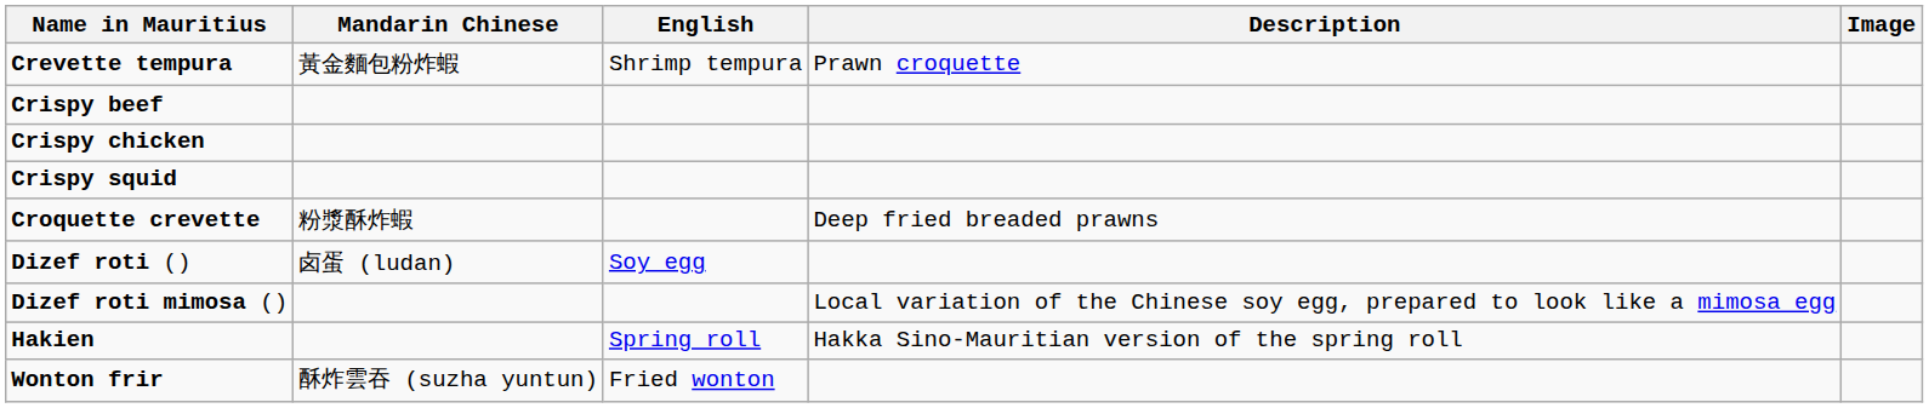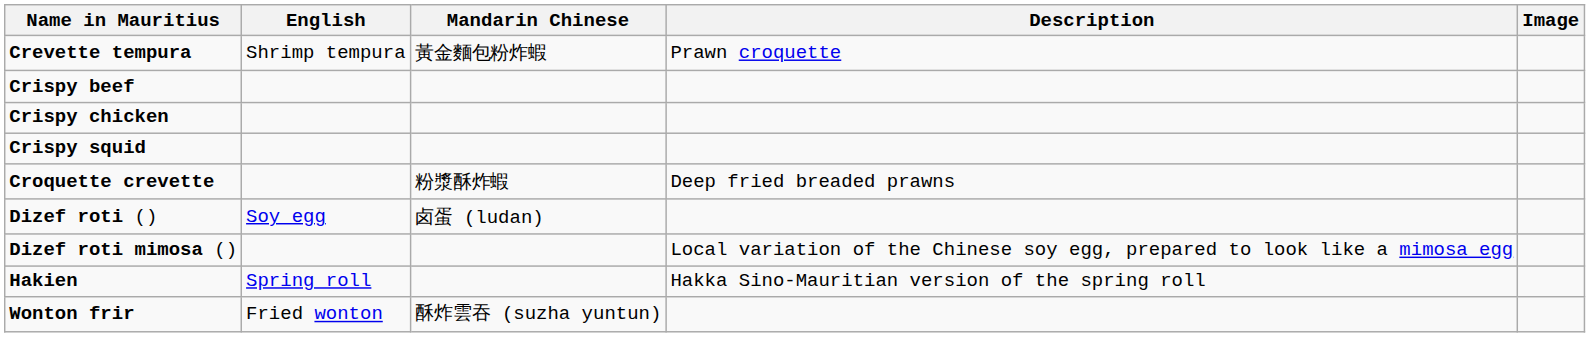 <table class="wikitable sortable">
 <tr>
 <th>Name in Mauritius</th>
+<th>English</th>
 <th>Mandarin Chinese</th>
-<th>English</th>
 <th>Description</th>
 <th>Image</th>
 </tr>
 <tr>
 <td><strong>Crevette tempura</strong></td>
+<td>Shrimp tempura</td>
 <td>黃金麵包粉炸蝦</td>
-<td>Shrimp tempura</td>
 <td>Prawn <a href='#'>croquette</a></td>
 <td></td>
 </tr>
 <tr>
 <td><strong>Crispy beef</strong></td>
 <td></td>
 <td></td>
 <td></td>
 <td></td>
 </tr>
 <tr>
 <td><strong>Crispy chicken</strong></td>
 <td></td>
 <td></td>
 <td></td>
 <td></td>
 </tr>
 <tr>
 <td><strong>Crispy squid</strong></td>
 <td></td>
 <td></td>
 <td></td>
 <td></td>
 </tr>
 <tr>
 <td><strong>Croquette</strong> <strong>crevette</strong></td>
+<td></td>
 <td>粉漿酥炸蝦</td>
-<td></td>
 <td>Deep fried breaded prawns</td>
 <td></td>
 </tr>
 <tr>
 <td><strong>Dizef roti</strong> ()</td>
+<td><a href='#'>Soy egg</a></td>
 <td>卤蛋 (ludan)</td>
-<td><a href='#'>Soy egg</a></td>
 <td></td>
 <td></td>
 </tr>
 <tr>
 <td><strong>Dizef roti mimosa</strong> ()</td>
 <td></td>
 <td></td>
 <td>Local variation of the Chinese soy egg, prepared to look like a <a href='#'>mimosa egg</a></td>
 <td></td>
 </tr>
 <tr>
 <td><strong>Hakien</strong></td>
+<td><a href='#'>Spring roll</a></td>
 <td></td>
-<td><a href='#'>Spring roll</a></td>
 <td>Hakka Sino-Mauritian version of the spring roll</td>
 <td></td>
 </tr>
 <tr>
 <td><strong>Wonton frir</strong></td>
+<td>Fried <a href='#'>wonton</a></td>
 <td>酥炸雲吞 (suzha yuntun)</td>
-<td>Fried <a href='#'>wonton</a></td>
 <td></td>
 <td></td>
 </tr>
 </table>
